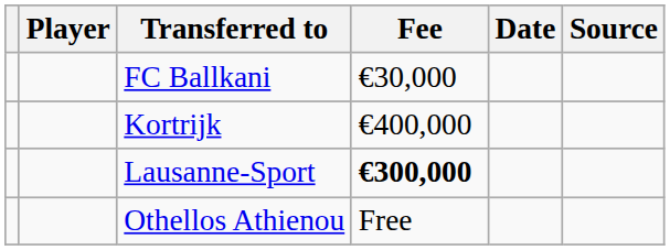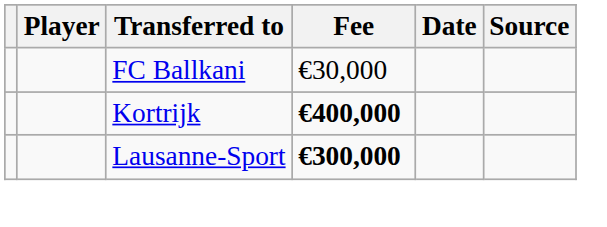 <table class="wikitable plainrowheaders sortable">
 <tr>
 <th></th>
 <th scope="col">Player</th>
 <th>Transferred to</th>
 <th style="width: 65px;">Fee</th>
 <th scope="col">Date</th>
 <th scope="col">Source</th>
 </tr>
 <tr>
 <td align=center></td>
 <td></td>
 <td> <a href='#'>FC Ballkani</a></td>
 <td>€30,000</td>
 <td></td>
 <td></td>
 </tr>
 <tr>
 <td align=center></td>
 <td></td>
 <td> <a href='#'>Kortrijk</a></td>
-<td>€400,000</td>
+<td><strong>€400,000</strong></td>
 <td></td>
 <td></td>
 </tr>
 <tr>
 <td align=center></td>
 <td></td>
 <td> <a href='#'>Lausanne-Sport</a></td>
 <td><strong>€300,000</strong></td>
 <td></td>
 <td></td>
 </tr>
-<tr>
-<td align=center></td>
-<td></td>
-<td> <a href='#'>Othellos Athienou</a></td>
-<td>Free</td>
-<td></td>
-<td></td>
-</tr>
 </table>
